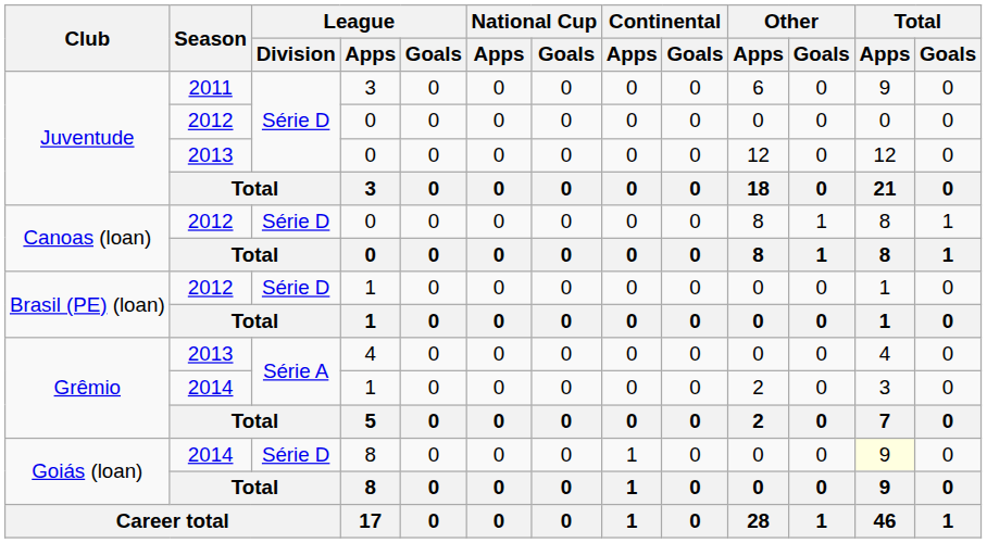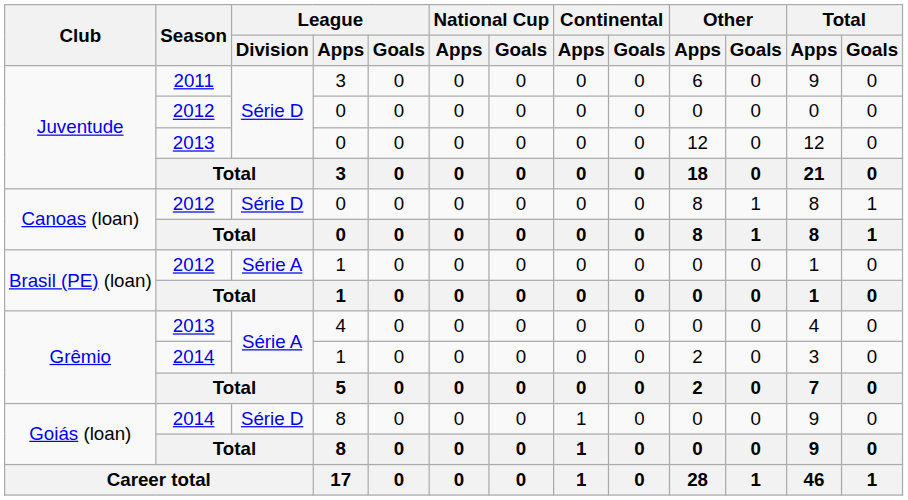 <table class="wikitable" style="font-size:96%; text-align: center;">
 <tr>
 <th rowspan="2">Club</th>
 <th rowspan="2">Season</th>
 <th colspan="3">League</th>
 <th colspan="2">National Cup</th>
 <th colspan="2">Continental</th>
 <th colspan="2">Other</th>
 <th colspan="2">Total</th>
 </tr>
 <tr>
 <th>Division</th>
 <th>Apps</th>
 <th>Goals</th>
 <th>Apps</th>
 <th>Goals</th>
 <th>Apps</th>
 <th>Goals</th>
 <th>Apps</th>
 <th>Goals</th>
 <th>Apps</th>
 <th>Goals</th>
 </tr>
 <tr>
 <td rowspan="4" valign="center"><a href='#'>Juventude</a></td>
 <td><a href='#'>2011</a></td>
 <td rowspan="3"><a href='#'>Série D</a></td>
 <td>3</td>
 <td>0</td>
 <td>0</td>
 <td>0</td>
 <td>0</td>
 <td>0</td>
 <td>6</td>
 <td>0</td>
 <td>9</td>
 <td>0</td>
 </tr>
 <tr>
 <td><a href='#'>2012</a></td>
 <td>0</td>
 <td>0</td>
 <td>0</td>
 <td>0</td>
 <td>0</td>
 <td>0</td>
 <td>0</td>
 <td>0</td>
 <td>0</td>
 <td>0</td>
 </tr>
 <tr>
 <td><a href='#'>2013</a></td>
 <td>0</td>
 <td>0</td>
 <td>0</td>
 <td>0</td>
 <td>0</td>
 <td>0</td>
 <td>12</td>
 <td>0</td>
 <td>12</td>
 <td>0</td>
 </tr>
 <tr>
 <th colspan="2">Total</th>
 <th>3</th>
 <th>0</th>
 <th>0</th>
 <th>0</th>
 <th>0</th>
 <th>0</th>
 <th>18</th>
 <th>0</th>
 <th>21</th>
 <th>0</th>
 </tr>
 <tr>
 <td rowspan="2" valign="center"><a href='#'>Canoas</a> (loan)</td>
 <td><a href='#'>2012</a></td>
 <td><a href='#'>Série D</a></td>
 <td>0</td>
 <td>0</td>
 <td>0</td>
 <td>0</td>
 <td>0</td>
 <td>0</td>
 <td>8</td>
 <td>1</td>
 <td>8</td>
 <td>1</td>
 </tr>
 <tr>
 <th colspan="2">Total</th>
 <th>0</th>
 <th>0</th>
 <th>0</th>
 <th>0</th>
 <th>0</th>
 <th>0</th>
 <th>8</th>
 <th>1</th>
 <th>8</th>
 <th>1</th>
 </tr>
 <tr>
 <td rowspan="2" valign="center"><a href='#'>Brasil (PE)</a> (loan)</td>
 <td><a href='#'>2012</a></td>
-<td><a href='#'>Série D</a></td>
+<td><a href='#'>Série A</a></td>
 <td>1</td>
 <td>0</td>
 <td>0</td>
 <td>0</td>
 <td>0</td>
 <td>0</td>
 <td>0</td>
 <td>0</td>
 <td>1</td>
 <td>0</td>
 </tr>
 <tr>
 <th colspan="2">Total</th>
 <th>1</th>
 <th>0</th>
 <th>0</th>
 <th>0</th>
 <th>0</th>
 <th>0</th>
 <th>0</th>
 <th>0</th>
 <th>1</th>
 <th>0</th>
 </tr>
 <tr>
 <td rowspan="3" valign="center"><a href='#'>Grêmio</a></td>
 <td><a href='#'>2013</a></td>
 <td rowspan="2"><a href='#'>Série A</a></td>
 <td>4</td>
 <td>0</td>
 <td>0</td>
 <td>0</td>
 <td>0</td>
 <td>0</td>
 <td>0</td>
 <td>0</td>
 <td>4</td>
 <td>0</td>
 </tr>
 <tr>
 <td><a href='#'>2014</a></td>
 <td>1</td>
 <td>0</td>
 <td>0</td>
 <td>0</td>
 <td>0</td>
 <td>0</td>
 <td>2</td>
 <td>0</td>
 <td>3</td>
 <td>0</td>
 </tr>
 <tr>
 <th colspan="2">Total</th>
 <th>5</th>
 <th>0</th>
 <th>0</th>
 <th>0</th>
 <th>0</th>
 <th>0</th>
 <th>2</th>
 <th>0</th>
 <th>7</th>
 <th>0</th>
 </tr>
 <tr>
 <td rowspan="2" valign="center"><a href='#'>Goiás</a> (loan)</td>
 <td><a href='#'>2014</a></td>
 <td><a href='#'>Série D</a></td>
 <td>8</td>
 <td>0</td>
 <td>0</td>
 <td>0</td>
 <td>1</td>
 <td>0</td>
 <td>0</td>
 <td>0</td>
-<td style="background: lightyellow;">9</td>
+<td>9</td>
 <td>0</td>
 </tr>
 <tr>
 <th colspan="2">Total</th>
 <th>8</th>
 <th>0</th>
 <th>0</th>
 <th>0</th>
 <th>1</th>
 <th>0</th>
 <th>0</th>
 <th>0</th>
 <th>9</th>
 <th>0</th>
 </tr>
 <tr>
 <th colspan="3">Career total</th>
 <th>17</th>
 <th>0</th>
 <th>0</th>
 <th>0</th>
 <th>1</th>
 <th>0</th>
 <th>28</th>
 <th>1</th>
 <th>46</th>
 <th>1</th>
 </tr>
 </table>
